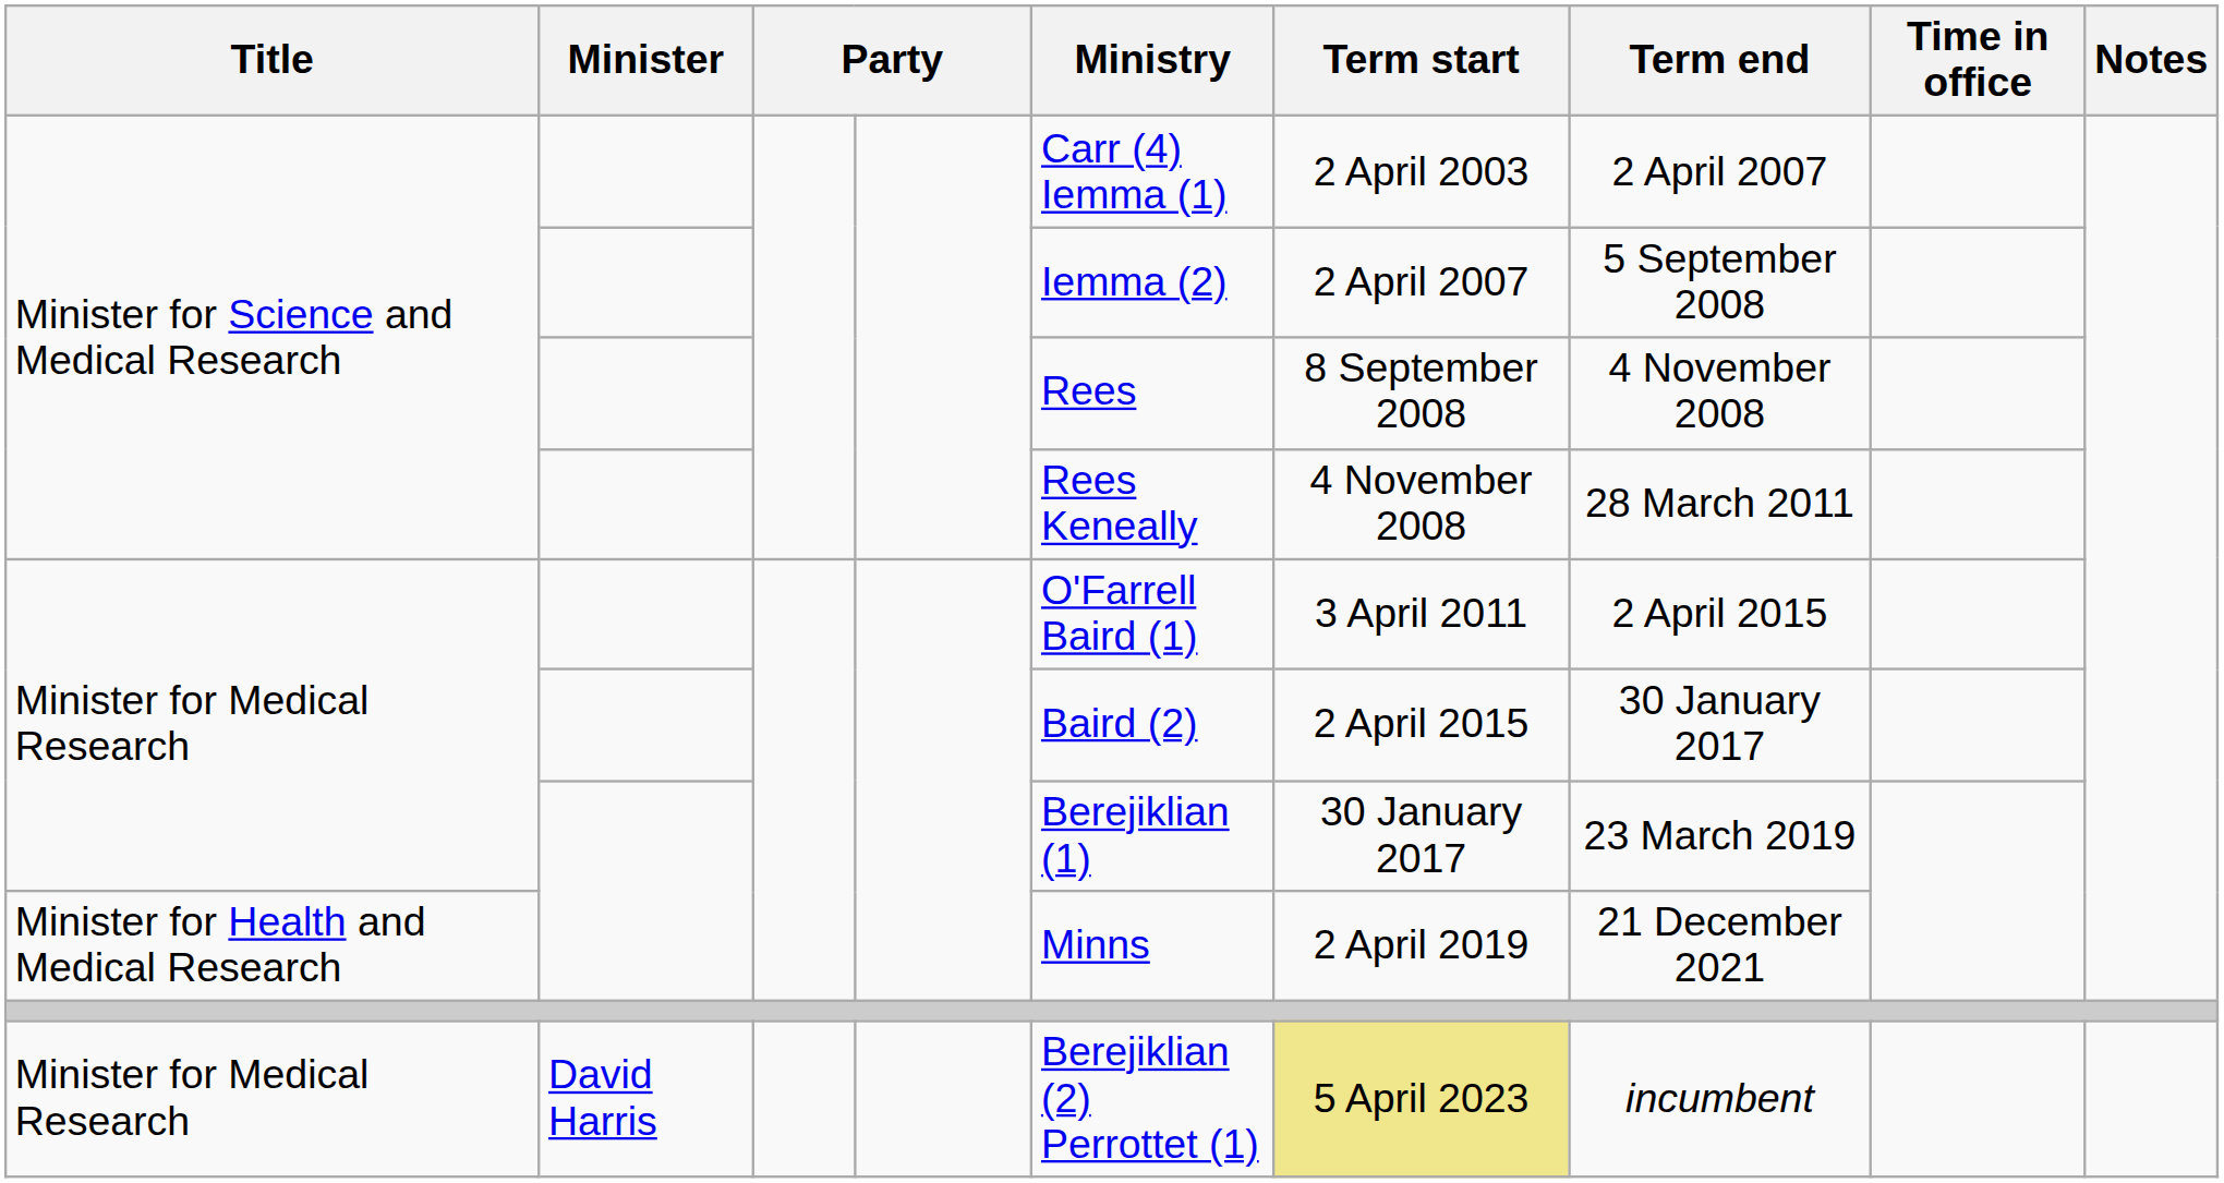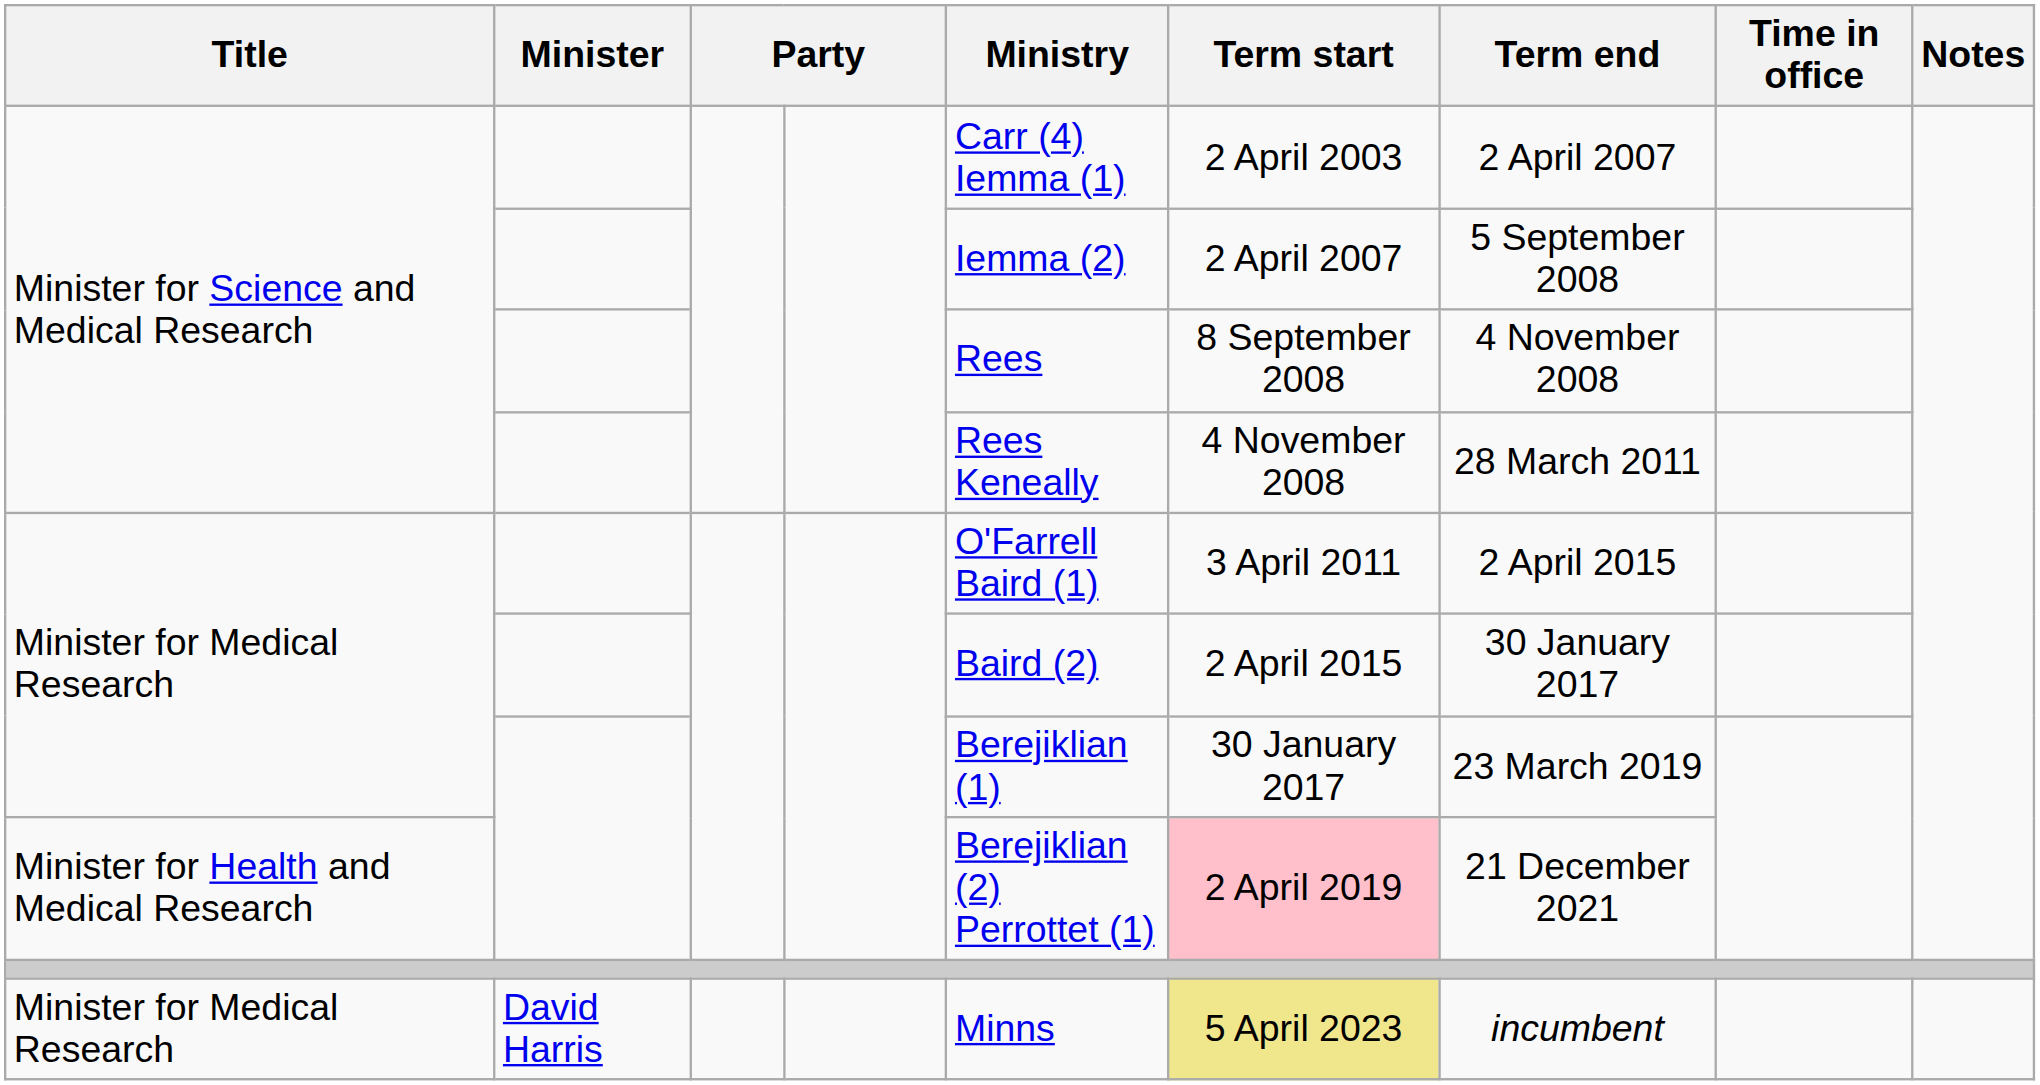 <table class="wikitable sortable">
 <tr>
 <th>Title</th>
 <th>Minister</th>
 <th colspan=2>Party</th>
 <th>Ministry</th>
 <th>Term start</th>
 <th>Term end</th>
 <th>Time in office</th>
 <th class="unsortable">Notes</th>
 </tr>
 <tr>
 <td rowspan="4">Minister for <a href='#'>Science</a> and Medical Research</td>
 <td></td>
 <td rowspan=4 > </td>
 <td rowspan=4 width=8%></td>
 <td><a href='#'>Carr (4)</a><br><a href='#'>Iemma (1)</a></td>
 <td align=center>2 April 2003</td>
 <td align=center>2 April 2007</td>
 <td align="right"><strong></strong></td>
 </tr>
 <tr>
 <td></td>
 <td><a href='#'>Iemma (2)</a></td>
 <td align=center>2 April 2007</td>
 <td align=center>5 September 2008</td>
 <td align="right"></td>
 </tr>
 <tr>
 <td></td>
 <td><a href='#'>Rees</a></td>
 <td align=center>8 September 2008</td>
 <td align=center>4 November 2008</td>
 <td align=right></td>
 </tr>
 <tr>
 <td></td>
 <td><a href='#'>Rees</a><br><a href='#'>Keneally</a></td>
 <td align=center>4 November 2008</td>
 <td align=center>28 March 2011</td>
 <td align=right></td>
 </tr>
 <tr>
 <td rowspan=3>Minister for Medical Research</td>
 <td></td>
 <td rowspan=4 > </td>
 <td rowspan=4></td>
 <td><a href='#'>O'Farrell</a><br><a href='#'>Baird (1)</a></td>
 <td align=center>3 April 2011</td>
 <td align=center>2 April 2015</td>
 <td align=right></td>
 </tr>
 <tr>
 <td></td>
 <td><a href='#'>Baird (2)</a></td>
 <td align=center>2 April 2015</td>
 <td align=center>30 January 2017</td>
 <td align=right></td>
 </tr>
 <tr>
 <td rowspan=2></td>
 <td><a href='#'>Berejiklian (1)</a></td>
 <td align=center>30 January 2017</td>
 <td align=center>23 March 2019</td>
 <td rowspan=2 align=right></td>
 </tr>
 <tr>
 <td>Minister for <a href='#'>Health</a> and Medical Research</td>
-<td><a href='#'>Minns</a></td>
-<td align=center>2 April 2019</td>
+<td><a href='#'>Berejiklian (2)</a><br><a href='#'>Perrottet (1)</a></td>
+<td align=center style="background: pink;">2 April 2019</td>
 <td align=center>21 December 2021</td>
 </tr>
 <tr>
 <th colspan=9 style="background: #cccccc;"></th>
 </tr>
 <tr>
 <td>Minister for Medical Research</td>
 <td><a href='#'>David Harris</a></td>
 <td> </td>
 <td width=8%></td>
-<td><a href='#'>Berejiklian (2)</a><br><a href='#'>Perrottet (1)</a></td>
+<td><a href='#'>Minns</a></td>
 <td align=center style="background: khaki;">5 April 2023</td>
 <td align=center><em>incumbent</em></td>
 <td align=right></td>
 </tr>
 </table>
